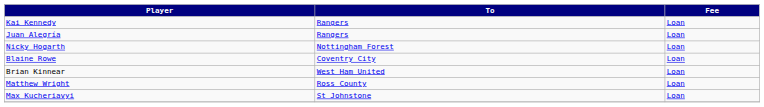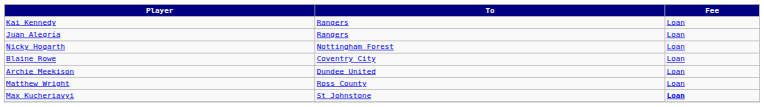 <table class="wikitable" style="text-align:left; font-size:95%;width:98%;">
 <tr>
 <th style="background:navy; color:white;">Player</th>
 <th style="background:navy; color:white;">To</th>
 <th style="background:navy; color:white;">Fee</th>
 </tr>
 <tr>
 <td> <a href='#'>Kai Kennedy</a></td>
 <td> <a href='#'>Rangers</a></td>
 <td><a href='#'>Loan</a></td>
 </tr>
 <tr>
 <td> <a href='#'>Juan Alegría</a></td>
 <td> <a href='#'>Rangers</a></td>
 <td><a href='#'>Loan</a></td>
 </tr>
 <tr>
 <td> <a href='#'>Nicky Hogarth</a></td>
 <td> <a href='#'>Nottingham Forest</a></td>
 <td><a href='#'>Loan</a></td>
 </tr>
 <tr>
 <td> <a href='#'>Blaine Rowe</a></td>
 <td> <a href='#'>Coventry City</a></td>
 <td><a href='#'>Loan</a></td>
 </tr>
 <tr>
-<td> Brian Kinnear</td>
-<td> <a href='#'>West Ham United</a></td>
+<td> <a href='#'>Archie Meekison</a></td>
+<td> <a href='#'>Dundee United</a></td>
 <td><a href='#'>Loan</a></td>
 </tr>
 <tr>
 <td> <a href='#'>Matthew Wright</a></td>
 <td> <a href='#'>Ross County</a></td>
 <td><a href='#'>Loan</a></td>
 </tr>
 <tr>
 <td> <a href='#'>Max Kucheriavyi</a></td>
 <td> <a href='#'>St Johnstone</a></td>
-<td><a href='#'>Loan</a></td>
+<td><strong><a href='#'>Loan</a></strong></td>
 </tr>
 <tr>
 </tr>
 </table>
